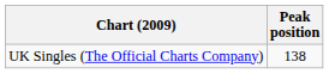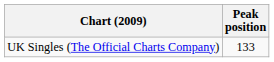 <table class="wikitable plainrowheaders">
 <tr>
 <th scope="col">Chart (2009)</th>
 <th scope="col">Peak<br>position</th>
 </tr>
 <tr>
 <td>UK Singles (<a href='#'>The Official Charts Company</a>)</td>
-<td align="center">138</td>
+<td align="center">133</td>
 </tr>
 </table>
